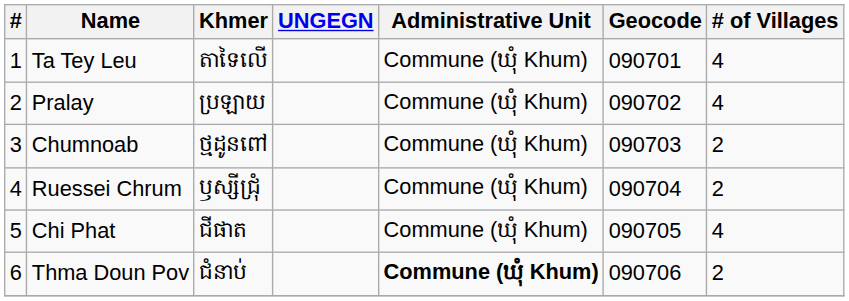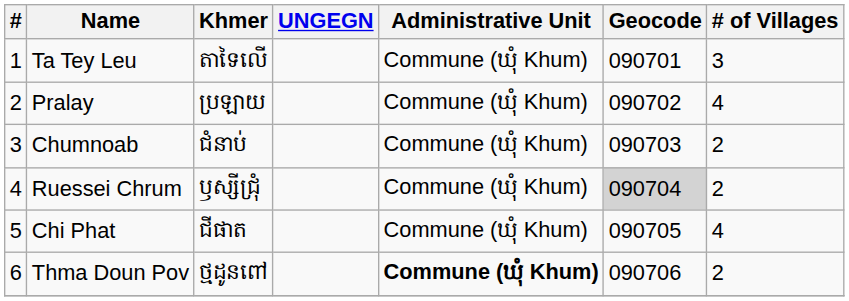 <table class="wikitable sortable">
 <tr>
 <th>#</th>
 <th>Name</th>
 <th>Khmer</th>
 <th><a href='#'>UNGEGN</a></th>
 <th>Administrative Unit</th>
 <th>Geocode</th>
 <th># of Villages</th>
 </tr>
 <tr>
 <td>1</td>
 <td>Ta Tey Leu</td>
 <td>តាទៃលើ</td>
 <td></td>
 <td>Commune (ឃុំ Khum)</td>
 <td>090701</td>
-<td>4</td>
+<td>3</td>
 </tr>
 <tr>
 <td>2</td>
 <td>Pralay</td>
 <td>ប្រឡាយ</td>
 <td></td>
 <td>Commune (ឃុំ Khum)</td>
 <td>090702</td>
 <td>4</td>
 </tr>
 <tr>
 <td>3</td>
 <td>Chumnoab</td>
-<td>ថ្មដូនពៅ</td>
+<td>ជំនាប់</td>
 <td></td>
 <td>Commune (ឃុំ Khum)</td>
 <td>090703</td>
 <td>2</td>
 </tr>
 <tr>
 <td>4</td>
 <td>Ruessei Chrum</td>
 <td>ឫស្សីជ្រុំ</td>
 <td></td>
 <td>Commune (ឃុំ Khum)</td>
-<td>090704</td>
+<td style="background: lightgrey;">090704</td>
 <td>2</td>
 </tr>
 <tr>
 <td>5</td>
 <td>Chi Phat</td>
 <td>ជីផាត</td>
 <td></td>
 <td>Commune (ឃុំ Khum)</td>
 <td>090705</td>
 <td>4</td>
 </tr>
 <tr>
 <td>6</td>
 <td>Thma Doun Pov</td>
-<td>ជំនាប់</td>
+<td>ថ្មដូនពៅ</td>
 <td></td>
 <td><strong>Commune (ឃុំ Khum)</strong></td>
 <td>090706</td>
 <td>2</td>
 </tr>
 <tr>
 </tr>
 </table>
